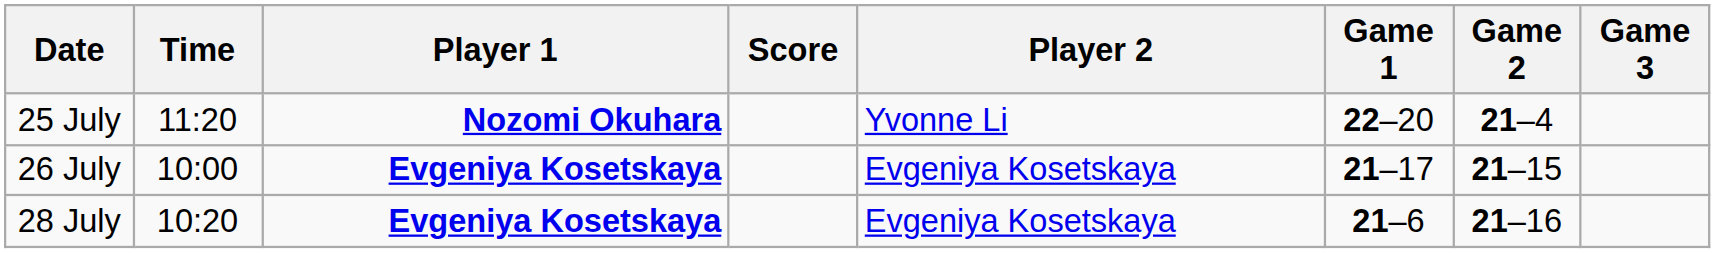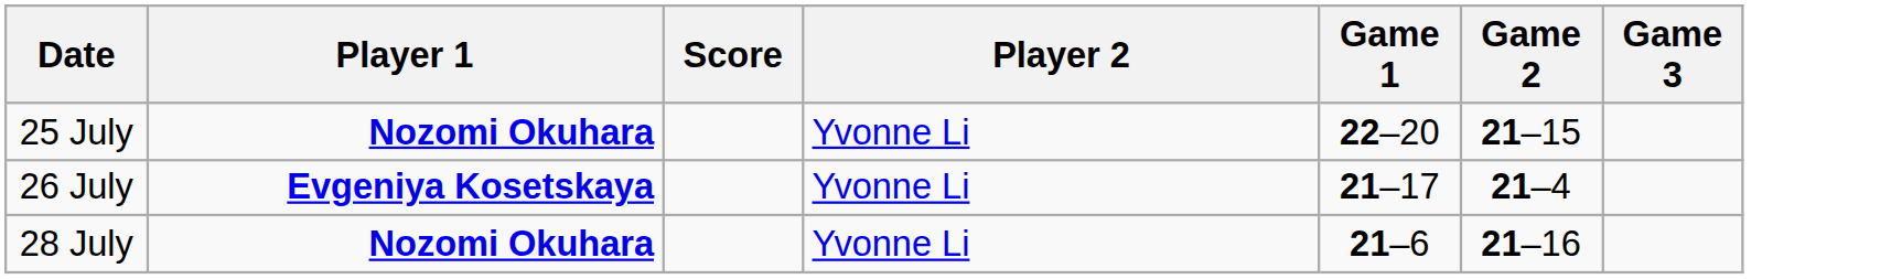 <table class="wikitable" style="font-size:90%; text-align:center">
 <tr>
 <th width="50">Date</th>
-<th width="50">Time</th>
 <th width="200">Player 1</th>
 <th width="50">Score</th>
 <th width="200">Player 2</th>
 <th width="50">Game 1</th>
 <th width="50">Game 2</th>
 <th width="50">Game 3</th>
 </tr>
 <tr>
 <td>25 July</td>
-<td>11:20</td>
 <td align="right"><strong><a href='#'>Nozomi Okuhara</a> </strong></td>
 <td> </td>
 <td align="left"> <a href='#'>Yvonne Li</a></td>
 <td><strong>22</strong>–20</td>
+<td><strong>21</strong>–15</td>
+<td></td>
+</tr>
+<tr>
+<td>26 July</td>
+<td align="right"><strong><a href='#'>Evgeniya Kosetskaya</a> </strong></td>
+<td> </td>
+<td align="left"> <a href='#'>Yvonne Li</a></td>
+<td><strong>21</strong>–17</td>
 <td><strong>21</strong>–4</td>
 <td></td>
 </tr>
 <tr>
-<td>26 July</td>
-<td>10:00</td>
-<td align="right"><strong><a href='#'>Evgeniya Kosetskaya</a> </strong></td>
+<td>28 July</td>
+<td align="right"><strong><a href='#'>Nozomi Okuhara</a> </strong></td>
 <td> </td>
-<td align="left"> <a href='#'>Evgeniya Kosetskaya</a></td>
-<td><strong>21</strong>–17</td>
-<td><strong>21</strong>–15</td>
-<td></td>
-</tr>
-<tr>
-<td>28 July</td>
-<td>10:20</td>
-<td align="right"><strong><a href='#'>Evgeniya Kosetskaya</a> </strong></td>
-<td> </td>
-<td align="left"> <a href='#'>Evgeniya Kosetskaya</a></td>
+<td align="left"> <a href='#'>Yvonne Li</a></td>
 <td><strong>21</strong>–6</td>
 <td><strong>21</strong>–16</td>
 <td></td>
 </tr>
 </table>
